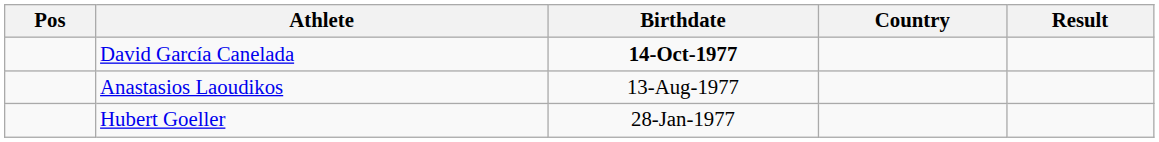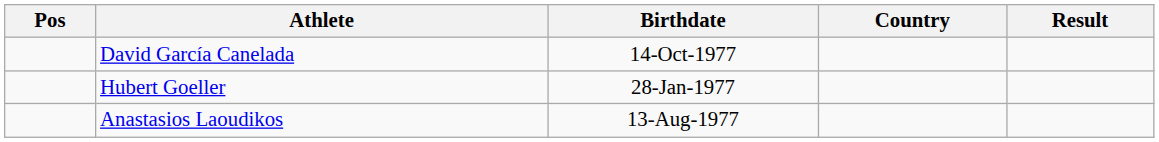 <table class="wikitable"  style="text-align:center; width:70%;">
 <tr>
 <th>Pos</th>
 <th>Athlete</th>
 <th>Birthdate</th>
 <th>Country</th>
 <th>Result</th>
 </tr>
 <tr>
 <td align=center></td>
 <td align=left><a href='#'>David García Canelada</a></td>
-<td><strong>14-Oct-1977</strong></td>
+<td>14-Oct-1977</td>
+<td align=left></td>
+<td></td>
+</tr>
+<tr>
+<td align=center></td>
+<td align=left><a href='#'>Hubert Goeller</a></td>
+<td>28-Jan-1977</td>
 <td align=left></td>
 <td></td>
 </tr>
 <tr>
 <td align=center></td>
 <td align=left><a href='#'>Anastasios Laoudikos</a></td>
 <td>13-Aug-1977</td>
 <td align=left></td>
 <td></td>
 </tr>
-<tr>
-<td align=center></td>
-<td align=left><a href='#'>Hubert Goeller</a></td>
-<td>28-Jan-1977</td>
-<td align=left></td>
-<td></td>
-</tr>
 </table>
